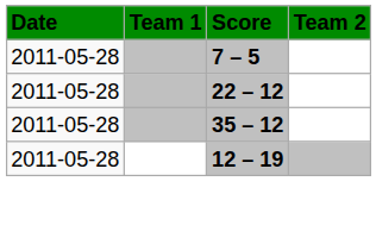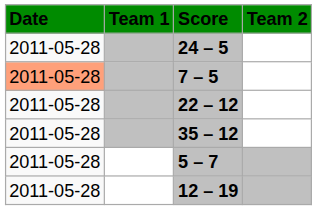 <table class="wikitable" style="margin:0.5em auto; font-size:95%">
 <tr bgcolor="008B00">
 <td><strong>Date</strong></td>
 <td><strong>Team 1</strong></td>
 <td><strong>Score</strong></td>
 <td><strong>Team 2</strong></td>
 </tr>
 <tr>
 <td>2011-05-28</td>
+<td bgcolor="silver"></td>
+<td bgcolor="silver"><strong>24 – 5</strong></td>
+<td bgcolor="white"></td>
+</tr>
+<tr>
+<td style="background: lightsalmon;">2011-05-28</td>
 <td bgcolor="silver"></td>
 <td bgcolor="silver"><strong>7 – 5</strong></td>
 <td bgcolor="white"></td>
 </tr>
 <tr>
 <td>2011-05-28</td>
 <td bgcolor="silver"></td>
 <td bgcolor="silver"><strong>22 – 12</strong></td>
 <td bgcolor="white"></td>
 </tr>
 <tr>
 <td>2011-05-28</td>
 <td bgcolor="silver"></td>
 <td bgcolor="silver"><strong>35 – 12</strong></td>
 <td bgcolor="white"></td>
 </tr>
 <tr>
 <td>2011-05-28</td>
 <td bgcolor="white"></td>
+<td bgcolor="silver"><strong>5 – 7</strong></td>
+<td bgcolor="silver"></td>
+</tr>
+<tr>
+<td>2011-05-28</td>
+<td bgcolor="white"></td>
 <td bgcolor="silver"><strong>12 – 19</strong></td>
 <td bgcolor="silver"></td>
 </tr>
 </table>
